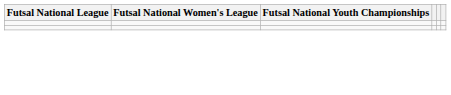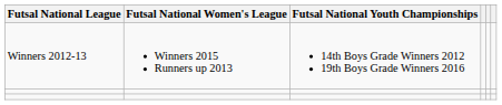 <table class="wikitable">
 <tr>
 <th>Futsal National League</th>
 <th>Futsal National Women's League</th>
 <th>Futsal National Youth Championships</th>
 <th></th>
 <th></th>
 <th></th>
+</tr>
+<tr>
+<td>Winners 2012-13</td>
+<td><br><ul><li>Winners 2015</li><li>Runners up 2013</li></ul></td>
+<td><br><ul><li>14th Boys Grade Winners 2012</li><li>19th Boys Grade Winners 2016</li></ul></td>
+<td></td>
+<td></td>
+<td></td>
 </tr>
 <tr>
 <td></td>
 <td></td>
 <td></td>
 <td></td>
 <td></td>
 <td></td>
 </tr>
 <tr>
 <td></td>
 <td></td>
 <td></td>
 <td></td>
 <td></td>
 <td></td>
 </tr>
 </table>
